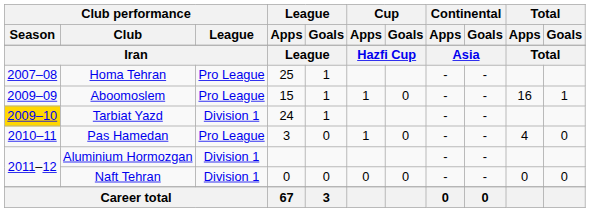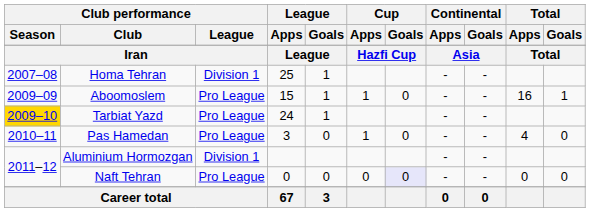 <table class="wikitable" style="text-align:center">
 <tr>
 <th colspan=3>Club performance</th>
 <th colspan=2>League</th>
 <th colspan=2>Cup</th>
 <th colspan=2>Continental</th>
 <th colspan=2>Total</th>
 </tr>
 <tr>
 <th>Season</th>
 <th>Club</th>
 <th>League</th>
 <th>Apps</th>
 <th>Goals</th>
 <th>Apps</th>
 <th>Goals</th>
 <th>Apps</th>
 <th>Goals</th>
 <th>Apps</th>
 <th>Goals</th>
 </tr>
 <tr>
 </tr>
 <tr>
 <th colspan=3>Iran</th>
 <th colspan=2>League</th>
 <th colspan=2><a href='#'>Hazfi Cup</a></th>
 <th colspan=2><a href='#'>Asia</a></th>
 <th colspan=2>Total</th>
 </tr>
 <tr>
 <td><a href='#'>2007–08</a></td>
 <td rowspan="1"><a href='#'>Homa Tehran</a></td>
-<td><a href='#'>Pro League</a></td>
+<td rowspan="1"><a href='#'>Division 1</a></td>
 <td>25</td>
 <td>1</td>
 <td></td>
 <td></td>
 <td>-</td>
 <td>-</td>
 <td></td>
 <td></td>
 </tr>
 <tr>
 <td><a href='#'>2009–09</a></td>
 <td rowspan="1"><a href='#'>Aboomoslem</a></td>
 <td rowspan="1"><a href='#'>Pro League</a></td>
 <td>15</td>
 <td>1</td>
 <td>1</td>
 <td>0</td>
 <td>-</td>
 <td>-</td>
 <td>16</td>
 <td>1</td>
 </tr>
 <tr>
 <td style="background: gold;"><a href='#'>2009–10</a></td>
 <td rowspan="1"><a href='#'>Tarbiat Yazd</a></td>
-<td rowspan="1"><a href='#'>Division 1</a></td>
+<td rowspan="1"><a href='#'>Pro League</a></td>
 <td>24</td>
 <td>1</td>
 <td></td>
 <td></td>
 <td>-</td>
 <td>-</td>
 <td></td>
 <td></td>
 </tr>
 <tr>
 <td><a href='#'>2010–11</a></td>
 <td rowspan="1"><a href='#'>Pas Hamedan</a></td>
 <td rowspan="1"><a href='#'>Pro League</a></td>
 <td>3</td>
 <td>0</td>
 <td>1</td>
 <td>0</td>
 <td>-</td>
 <td>-</td>
 <td>4</td>
 <td>0</td>
 </tr>
 <tr>
 <td rowspan="2"><a href='#'>2011</a>–<a href='#'>12</a></td>
 <td><a href='#'>Aluminium Hormozgan</a></td>
 <td><a href='#'>Division 1</a></td>
 <td></td>
 <td></td>
 <td></td>
 <td></td>
 <td>-</td>
 <td>-</td>
 <td></td>
 <td></td>
 </tr>
 <tr>
 <td><a href='#'>Naft Tehran</a></td>
-<td rowspan="1"><a href='#'>Division 1</a></td>
+<td><a href='#'>Pro League</a></td>
 <td>0</td>
 <td>0</td>
 <td>0</td>
-<td>0</td>
+<td style="background: lavender;">0</td>
 <td>-</td>
 <td>-</td>
 <td>0</td>
 <td>0</td>
 </tr>
 <tr>
 </tr>
 <tr>
 <th colspan=3>Career total</th>
 <th>67</th>
 <th>3</th>
 <th></th>
 <th></th>
 <th>0</th>
 <th>0</th>
 <th></th>
 <th></th>
 </tr>
 </table>
